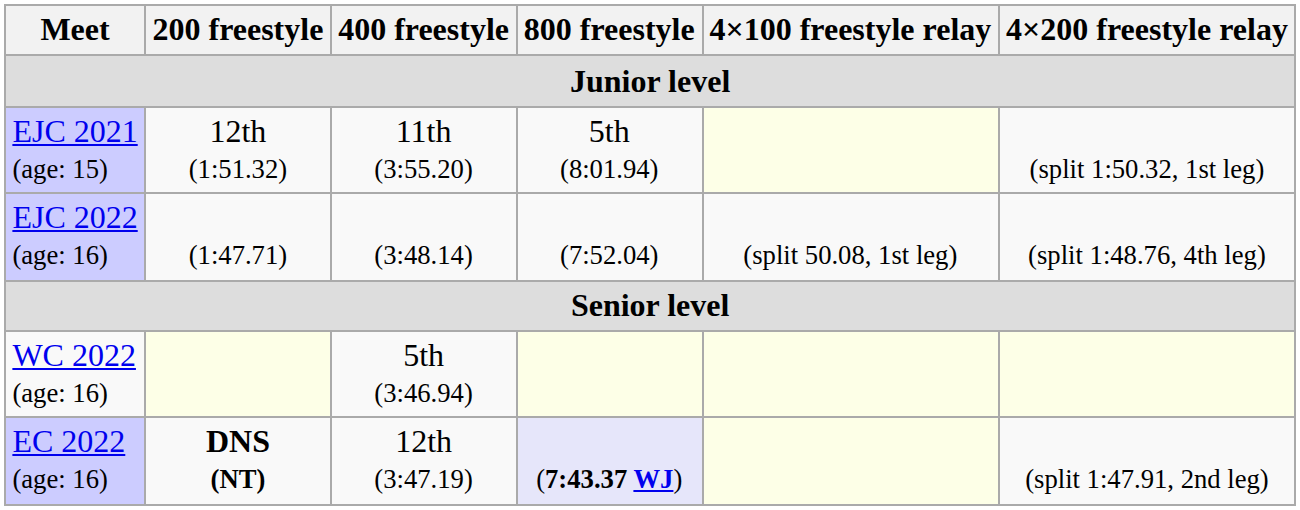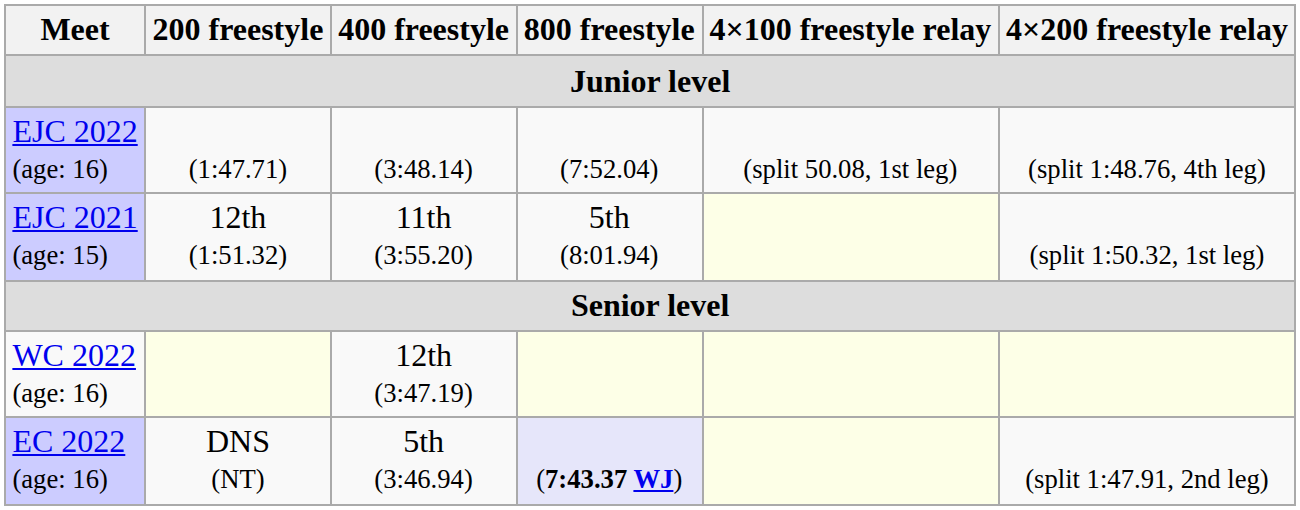 <table class="sortable wikitable">
 <tr>
 <th>Meet</th>
 <th class="unsortable">200 freestyle</th>
 <th class="unsortable">400 freestyle</th>
 <th class="unsortable">800 freestyle</th>
 <th class="unsortable">4×100 freestyle relay</th>
 <th class="unsortable">4×200 freestyle relay</th>
 </tr>
 <tr bgcolor="#DDDDDD">
 <td colspan="6" align="center"><strong>Junior level</strong></td>
 </tr>
 <tr>
+<td style="background:#ccccff"><a href='#'>EJC 2022</a><br><small>(age: 16)</small></td>
+<td align="center"><br><small>(1:47.71)</small></td>
+<td align="center"><br><small>(3:48.14)</small></td>
+<td align="center"><br><small>(7:52.04)</small></td>
+<td align="center"><br><small>(split 50.08, 1st leg)</small></td>
+<td align="center"><br><small>(split 1:48.76, 4th leg)</small></td>
+</tr>
+<tr>
 <td style="background:#ccccff"><a href='#'>EJC 2021</a><br><small>(age: 15)</small></td>
 <td align="center">12th<br><small>(1:51.32)</small></td>
 <td align="center">11th<br><small>(3:55.20)</small></td>
 <td align="center">5th<br><small>(8:01.94)</small></td>
 <td style="background:#fdffe7"></td>
 <td align="center"><br><small>(split 1:50.32, 1st leg)</small></td>
 </tr>
-<tr>
-<td style="background:#ccccff"><a href='#'>EJC 2022</a><br><small>(age: 16)</small></td>
-<td align="center"><br><small>(1:47.71)</small></td>
-<td align="center"><br><small>(3:48.14)</small></td>
-<td align="center"><br><small>(7:52.04)</small></td>
-<td align="center"><br><small>(split 50.08, 1st leg)</small></td>
-<td align="center"><br><small>(split 1:48.76, 4th leg)</small></td>
-</tr>
 <tr bgcolor="#DDDDDD">
 <td colspan="6" align="center"><strong>Senior level</strong></td>
 </tr>
 <tr>
 <td><a href='#'>WC 2022</a><br><small>(age: 16)</small></td>
 <td style="background:#fdffe7"></td>
-<td align="center">5th<br><small>(3:46.94)</small></td>
+<td align="center">12th<br><small>(3:47.19)</small></td>
 <td style="background:#fdffe7"></td>
 <td style="background:#fdffe7"></td>
 <td style="background:#fdffe7"></td>
 </tr>
 <tr>
 <td style="background:#ccccff"><a href='#'>EC 2022</a><br><small>(age: 16)</small></td>
-<td align="center"><strong>DNS<br><small>(NT)</small></strong></td>
-<td align="center">12th<br><small>(3:47.19)</small></td>
+<td align="center">DNS<br><small>(NT)</small></td>
+<td align="center">5th<br><small>(3:46.94)</small></td>
 <td align="center" style="background: lavender;"><br><small>(<strong>7:43.37 <a href='#'>WJ</a></strong>)</small></td>
 <td style="background:#fdffe7"></td>
 <td align="center"><br><small>(split 1:47.91, 2nd leg)</small></td>
 </tr>
 </table>
